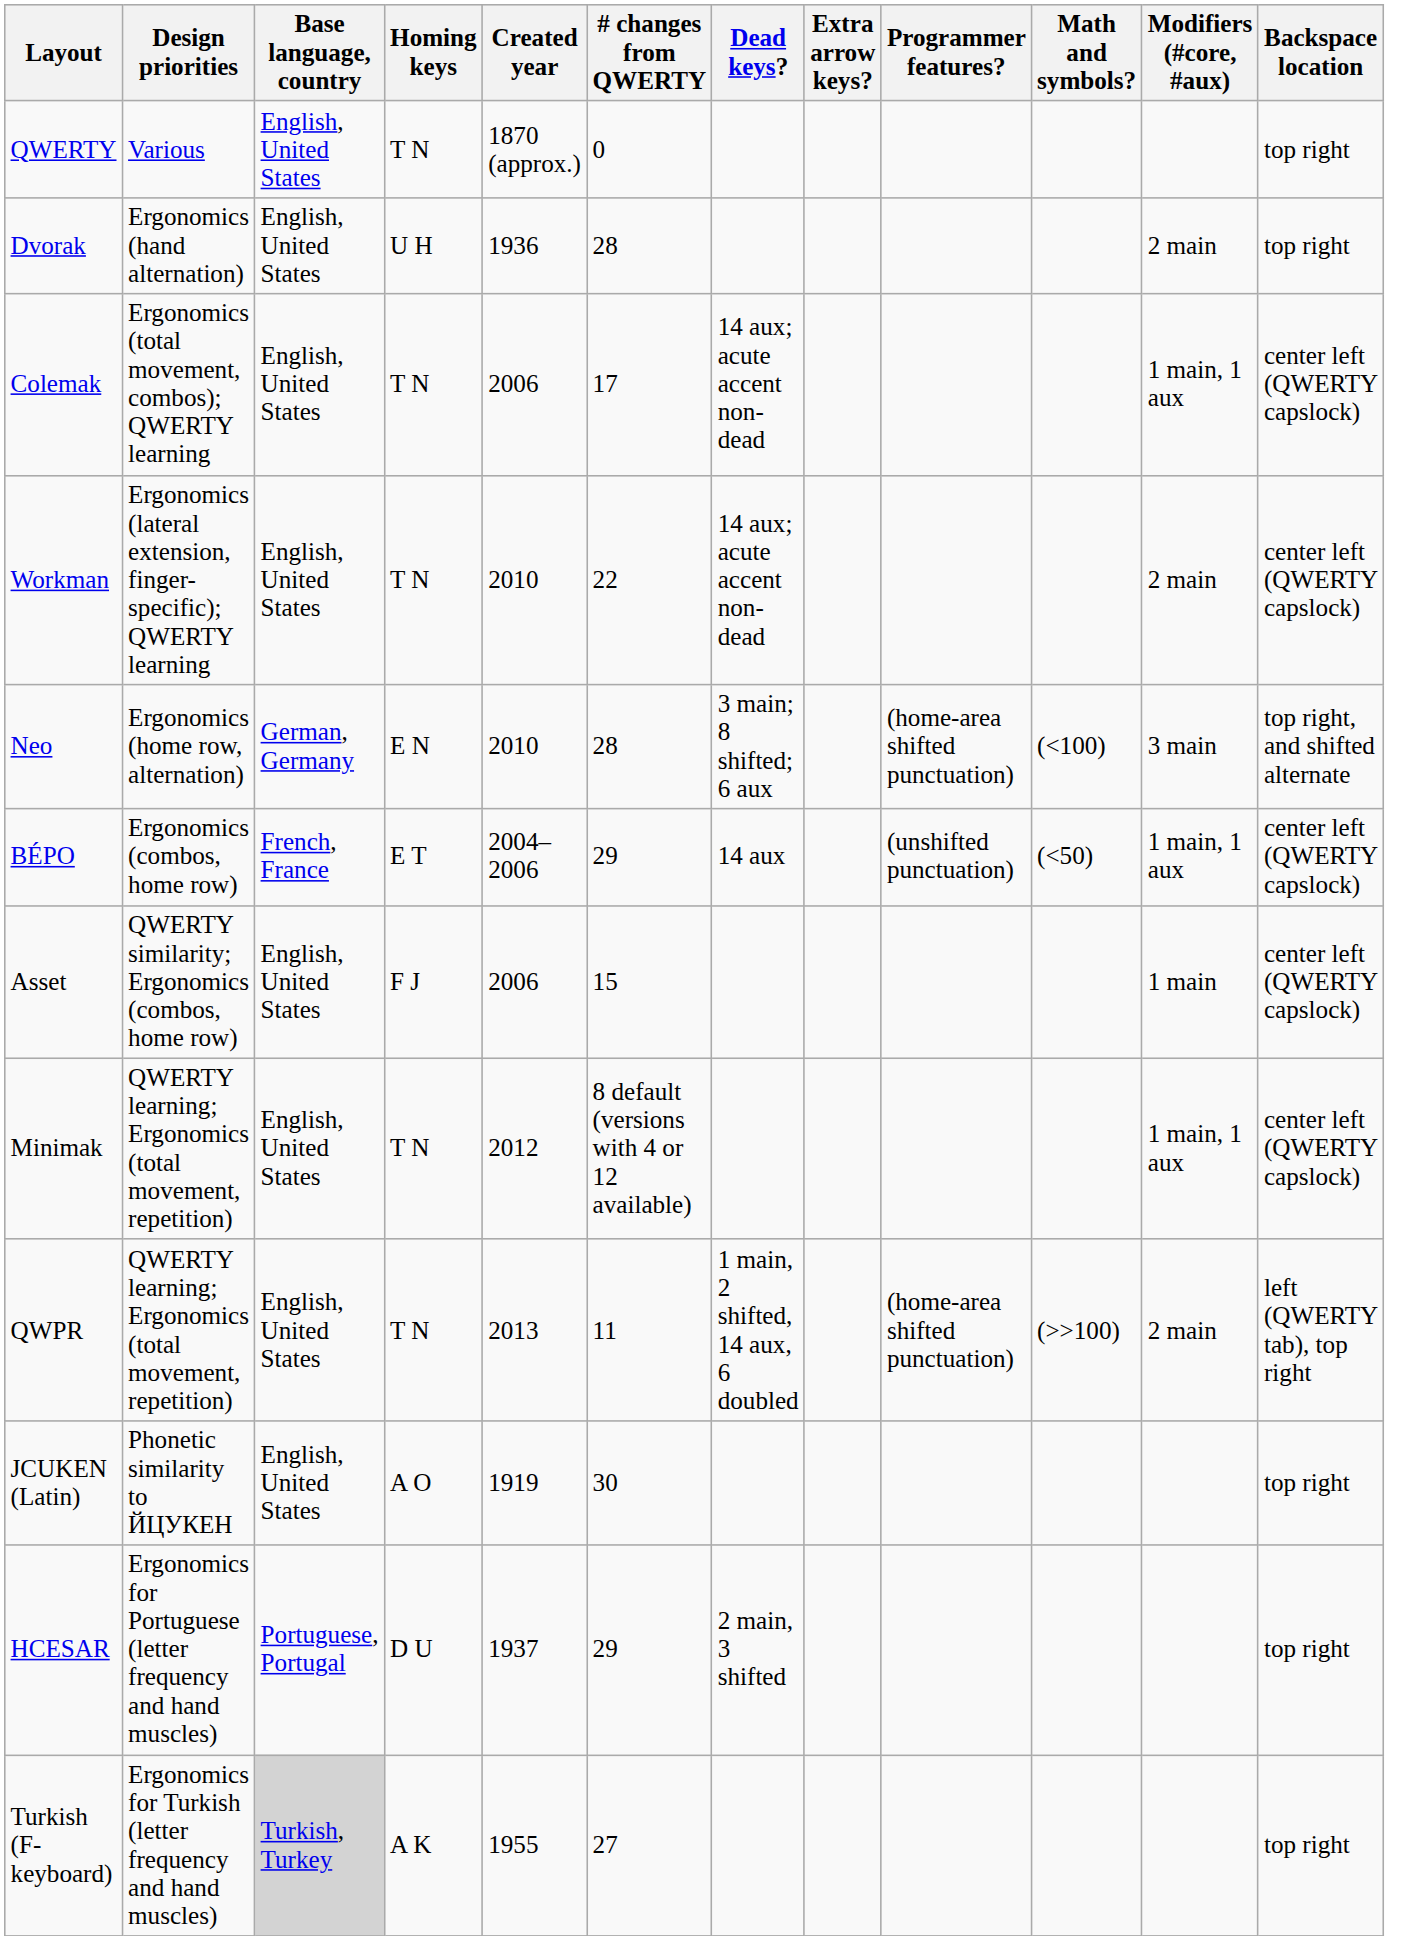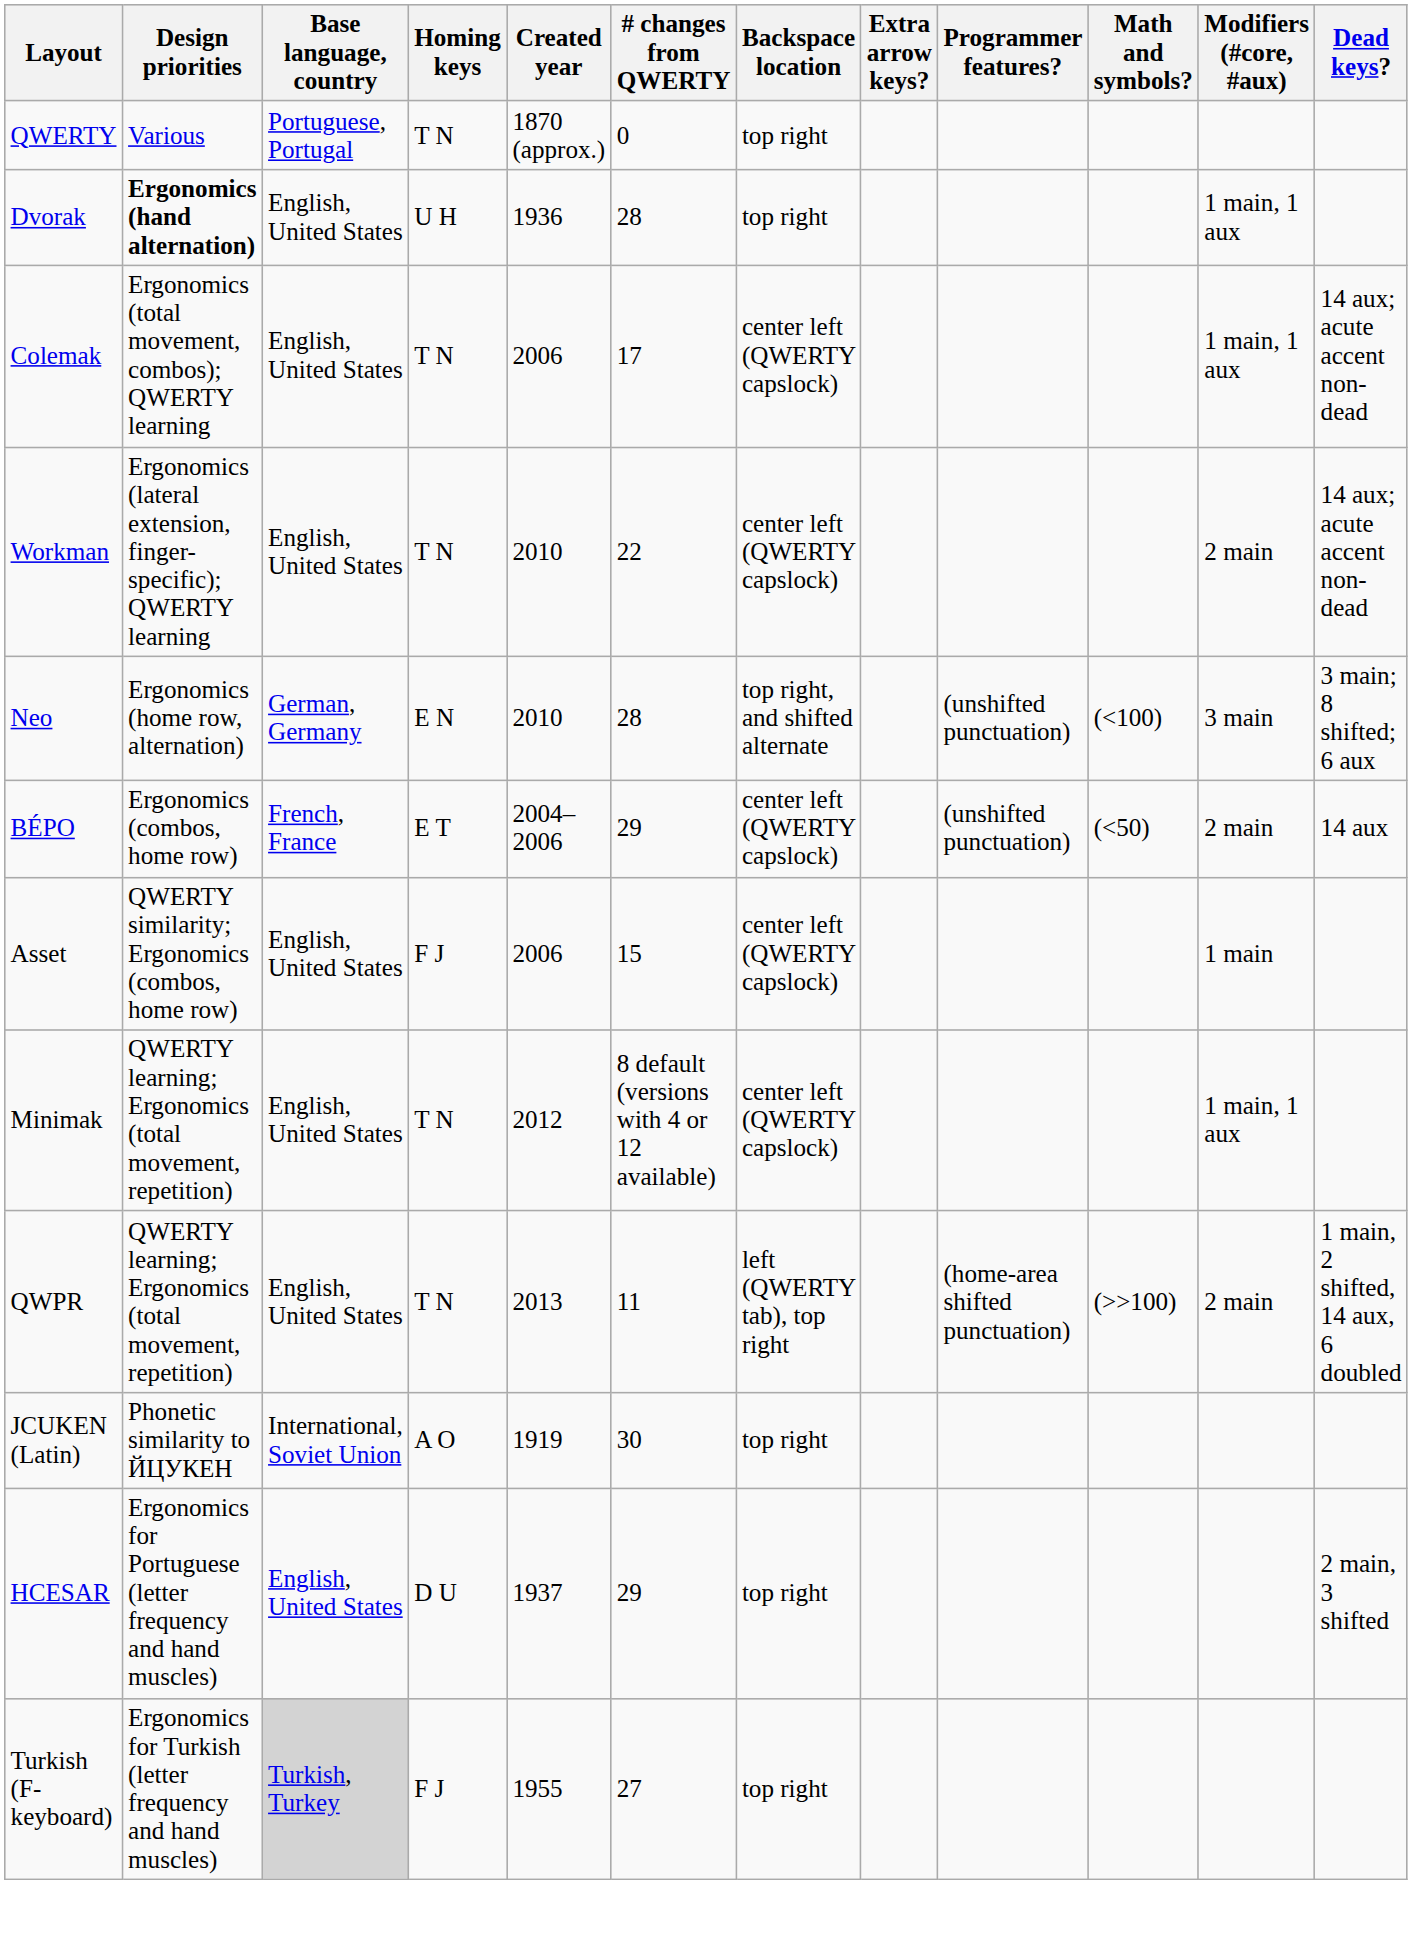 <table class="wikitable sortable">
 <tr>
 <th>Layout</th>
 <th>Design priorities</th>
 <th>Base language, country</th>
 <th>Homing keys</th>
 <th>Created year</th>
 <th># changes from QWERTY</th>
-<th><a href='#'>Dead keys</a>?</th>
+<th>Backspace location</th>
 <th>Extra arrow keys?</th>
 <th>Programmer features?</th>
 <th>Math and symbols?</th>
 <th>Modifiers (#core, #aux)</th>
-<th>Backspace location</th>
+<th><a href='#'>Dead keys</a>?</th>
 </tr>
 <tr>
 <td><a href='#'>QWERTY</a></td>
 <td><a href='#'>Various</a></td>
-<td><a href='#'>English</a>, <a href='#'>United States</a></td>
+<td><a href='#'>Portuguese</a>, <a href='#'>Portugal</a></td>
 <td>T N</td>
 <td>1870 (approx.)</td>
 <td>0</td>
+<td>top right</td>
 <td></td>
 <td></td>
 <td></td>
 <td></td>
 <td></td>
-<td>top right</td>
 </tr>
 <tr>
 <td><a href='#'>Dvorak</a></td>
-<td>Ergonomics (hand alternation)</td>
+<td><strong>Ergonomics (hand alternation)</strong></td>
 <td>English, United States</td>
 <td>U H</td>
 <td>1936</td>
 <td>28</td>
+<td>top right</td>
 <td></td>
 <td></td>
 <td></td>
+<td>1 main, 1 aux</td>
 <td></td>
-<td>2 main</td>
-<td>top right</td>
 </tr>
 <tr>
 <td><a href='#'>Colemak</a></td>
 <td>Ergonomics (total movement, combos); QWERTY learning</td>
 <td>English, United States</td>
 <td>T N</td>
 <td>2006</td>
 <td>17</td>
-<td>14 aux; acute accent non-dead</td>
+<td>center left (QWERTY capslock)</td>
 <td></td>
 <td></td>
 <td></td>
 <td>1 main, 1 aux</td>
-<td>center left (QWERTY capslock)</td>
+<td>14 aux; acute accent non-dead</td>
 </tr>
 <tr>
 <td><a href='#'>Workman</a></td>
 <td>Ergonomics (lateral extension, finger-specific); QWERTY learning</td>
 <td>English, United States</td>
 <td>T N</td>
 <td>2010</td>
 <td>22</td>
-<td>14 aux; acute accent non-dead</td>
+<td>center left (QWERTY capslock)</td>
 <td></td>
 <td></td>
 <td></td>
 <td>2 main</td>
-<td>center left (QWERTY capslock)</td>
+<td>14 aux; acute accent non-dead</td>
 </tr>
 <tr>
 <td><a href='#'>Neo</a></td>
 <td>Ergonomics (home row, alternation)</td>
 <td><a href='#'>German</a>, <a href='#'>Germany</a></td>
 <td>E N</td>
 <td>2010</td>
 <td>28</td>
-<td>3 main; 8 shifted; 6 aux</td>
+<td>top right, and shifted alternate</td>
 <td></td>
-<td>  (home-area shifted punctuation)</td>
+<td>  (unshifted punctuation)</td>
 <td>  (<100)</td>
 <td>3 main</td>
-<td>top right, and shifted alternate</td>
+<td>3 main; 8 shifted; 6 aux</td>
 </tr>
 <tr>
 <td><a href='#'>BÉPO</a></td>
 <td>Ergonomics (combos, home row)</td>
 <td><a href='#'>French</a>, <a href='#'>France</a></td>
 <td>E T</td>
 <td>2004–2006</td>
 <td>29</td>
-<td>14 aux</td>
+<td>center left (QWERTY capslock)</td>
 <td></td>
 <td>  (unshifted punctuation)</td>
 <td> (<50)</td>
-<td>1 main, 1 aux</td>
-<td>center left (QWERTY capslock)</td>
+<td>2 main</td>
+<td>14 aux</td>
 </tr>
 <tr>
 <td>Asset</td>
 <td>QWERTY similarity; Ergonomics (combos, home row)</td>
 <td>English, United States</td>
 <td>F J</td>
 <td>2006</td>
 <td>15</td>
-<td></td>
+<td>center left (QWERTY capslock)</td>
 <td></td>
 <td></td>
 <td></td>
 <td>1 main</td>
-<td>center left (QWERTY capslock)</td>
+<td></td>
 </tr>
 <tr>
 <td>Minimak</td>
 <td>QWERTY learning; Ergonomics (total movement, repetition)</td>
 <td>English, United States</td>
 <td>T N</td>
 <td>2012</td>
 <td>8 default (versions with 4 or 12 available)</td>
-<td></td>
+<td>center left (QWERTY capslock)</td>
 <td></td>
 <td></td>
 <td></td>
 <td>1 main, 1 aux</td>
-<td>center left (QWERTY capslock)</td>
+<td></td>
 </tr>
 <tr>
 <td>QWPR</td>
 <td>QWERTY learning; Ergonomics (total movement, repetition)</td>
 <td>English, United States</td>
 <td>T N</td>
 <td>2013</td>
 <td>11</td>
-<td>1 main, 2 shifted, 14 aux, 6 doubled</td>
+<td>left (QWERTY tab), top right</td>
 <td></td>
 <td>  (home-area shifted punctuation)</td>
 <td>  (>>100)</td>
 <td>2 main</td>
-<td>left (QWERTY tab), top right</td>
+<td>1 main, 2 shifted, 14 aux, 6 doubled</td>
 </tr>
 <tr>
 <td>JCUKEN (Latin)</td>
 <td>Phonetic similarity to ЙЦУКЕН</td>
-<td>English, United States</td>
+<td>International, <a href='#'>Soviet Union</a></td>
 <td>A O</td>
 <td>1919</td>
 <td>30</td>
+<td>top right</td>
 <td></td>
 <td></td>
 <td></td>
 <td></td>
 <td></td>
-<td>top right</td>
 </tr>
 <tr>
 <td><a href='#'>HCESAR</a></td>
 <td>Ergonomics for Portuguese (letter frequency and hand muscles)</td>
-<td><a href='#'>Portuguese</a>, <a href='#'>Portugal</a></td>
+<td><a href='#'>English</a>, <a href='#'>United States</a></td>
 <td>D U</td>
 <td>1937</td>
 <td>29</td>
-<td>2 main, 3 shifted</td>
+<td>top right</td>
 <td></td>
 <td></td>
 <td></td>
 <td></td>
-<td>top right</td>
+<td>2 main, 3 shifted</td>
 </tr>
 <tr>
 <td>Turkish (F-keyboard)</td>
 <td>Ergonomics for Turkish (letter frequency and hand muscles)</td>
 <td style="background: lightgrey;"><a href='#'>Turkish</a>, <a href='#'>Turkey</a></td>
-<td>A K</td>
+<td>F J</td>
 <td>1955</td>
 <td>27</td>
+<td>top right</td>
 <td></td>
 <td></td>
 <td></td>
 <td></td>
 <td></td>
-<td>top right</td>
 </tr>
 </table>
